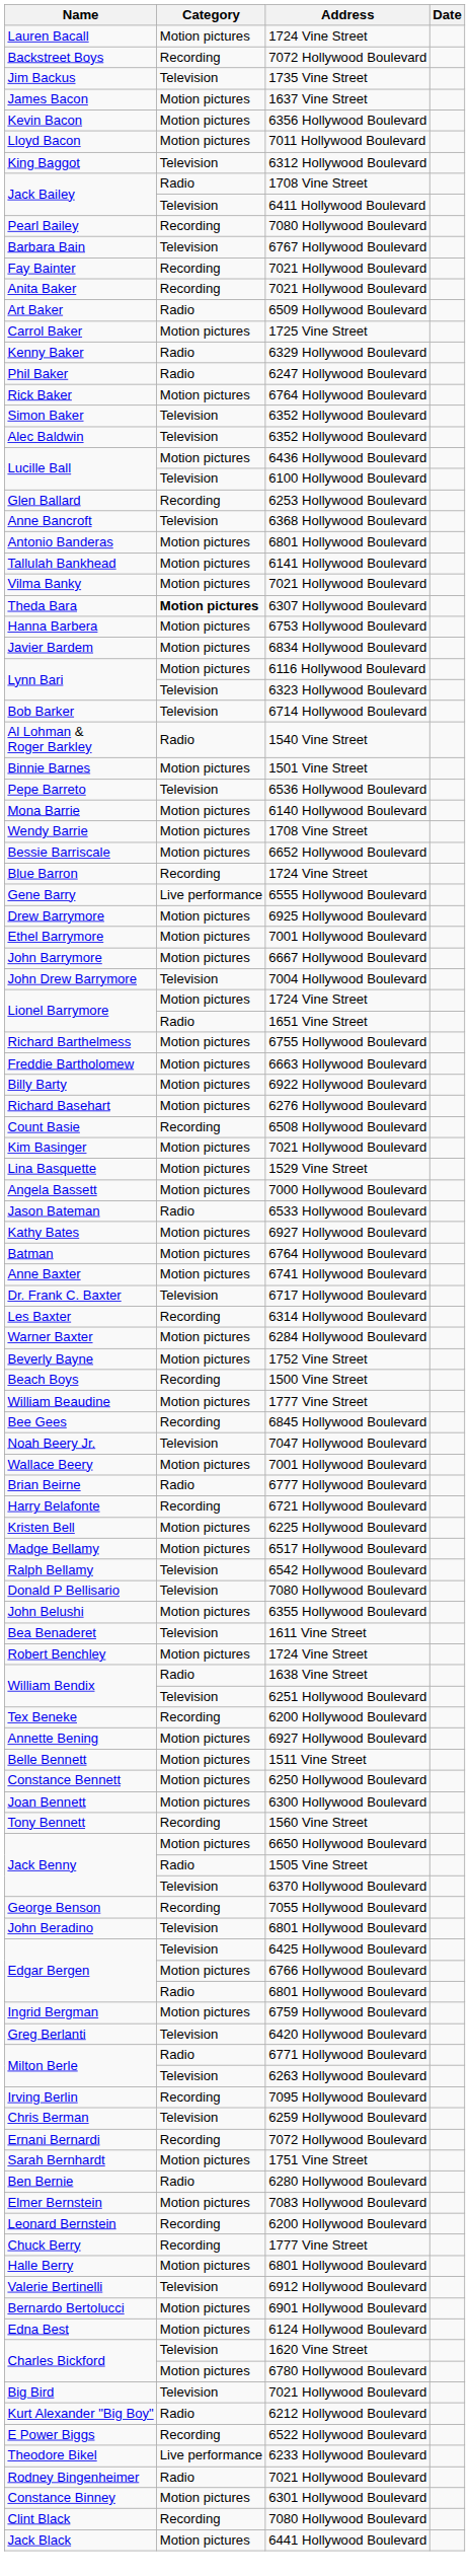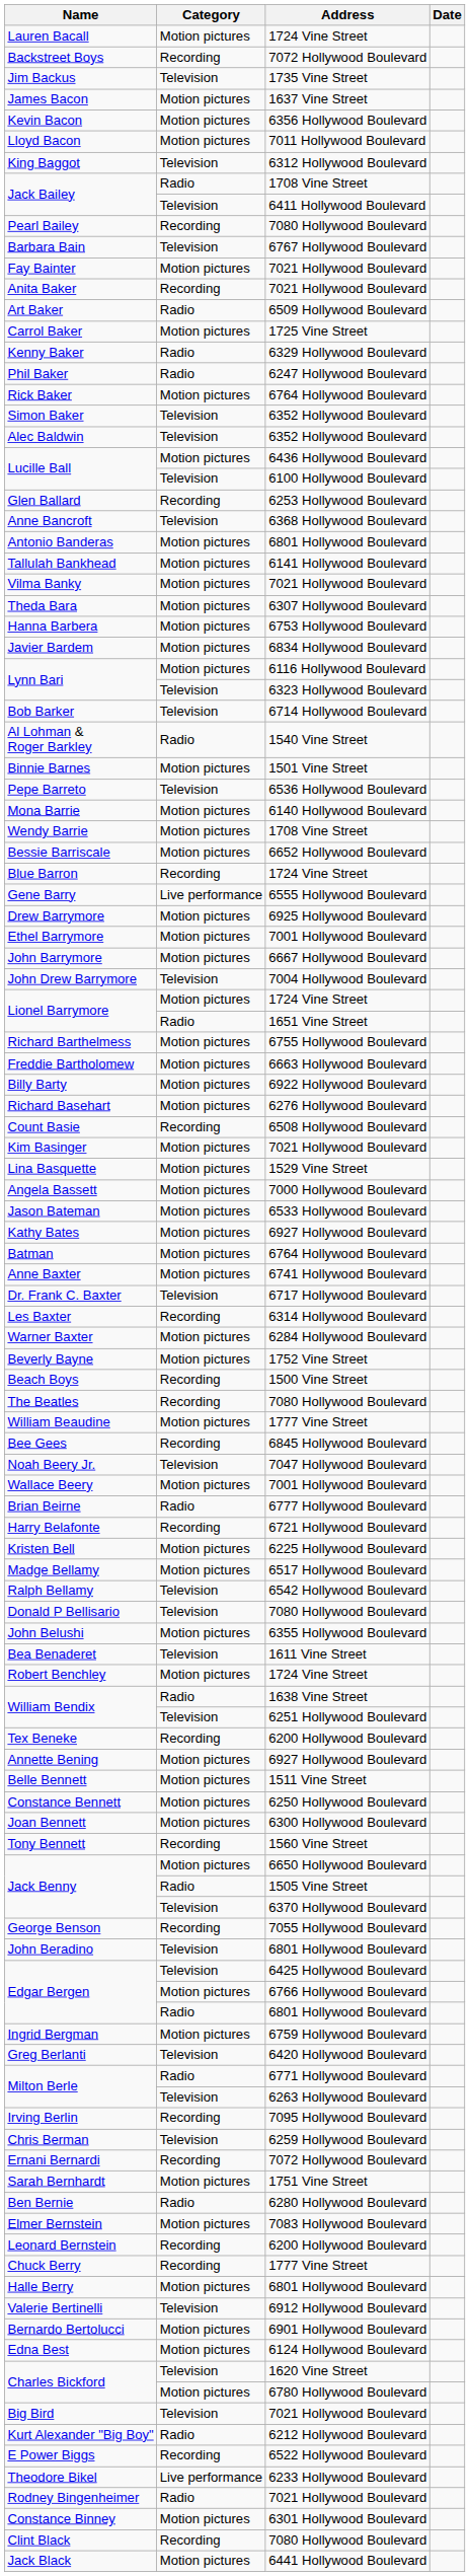 <table class="wikitable sortable" style="font-size: 100%;">
 <tr>
 <th>Name</th>
 <th>Category</th>
 <th>Address</th>
 <th>Date</th>
 </tr>
 <tr>
 <td><a href='#'>Lauren Bacall</a></td>
 <td>Motion pictures</td>
 <td>1724 Vine Street</td>
 <td></td>
 </tr>
 <tr>
 <td><a href='#'>Backstreet Boys</a></td>
 <td>Recording</td>
 <td>7072 Hollywood Boulevard</td>
 <td></td>
 </tr>
 <tr>
 <td><a href='#'>Jim Backus</a></td>
 <td>Television</td>
 <td>1735 Vine Street</td>
 <td></td>
 </tr>
 <tr>
 <td><a href='#'>James Bacon</a></td>
 <td>Motion pictures</td>
 <td>1637 Vine Street</td>
 <td></td>
 </tr>
 <tr>
 <td><a href='#'>Kevin Bacon</a></td>
 <td>Motion pictures</td>
 <td>6356 Hollywood Boulevard</td>
 <td></td>
 </tr>
 <tr>
 <td><a href='#'>Lloyd Bacon</a></td>
 <td>Motion pictures</td>
 <td>7011 Hollywood Boulevard</td>
 <td></td>
 </tr>
 <tr>
 <td><a href='#'>King Baggot</a></td>
 <td>Television</td>
 <td>6312 Hollywood Boulevard</td>
 <td></td>
 </tr>
 <tr>
 <td rowspan="2"><a href='#'>Jack Bailey</a></td>
 <td>Radio</td>
 <td>1708 Vine Street</td>
 <td></td>
 </tr>
 <tr>
 <td>Television</td>
 <td>6411 Hollywood Boulevard</td>
 <td></td>
 </tr>
 <tr>
 <td><a href='#'>Pearl Bailey</a></td>
 <td>Recording</td>
 <td>7080 Hollywood Boulevard</td>
 <td></td>
 </tr>
 <tr>
 <td><a href='#'>Barbara Bain</a></td>
 <td>Television</td>
 <td>6767 Hollywood Boulevard</td>
 <td></td>
 </tr>
 <tr>
 <td><a href='#'>Fay Bainter</a></td>
-<td>Recording</td>
+<td>Motion pictures</td>
 <td>7021 Hollywood Boulevard</td>
 <td></td>
 </tr>
 <tr>
 <td><a href='#'>Anita Baker</a></td>
 <td>Recording</td>
 <td>7021 Hollywood Boulevard</td>
 <td></td>
 </tr>
 <tr>
 <td><a href='#'>Art Baker</a></td>
 <td>Radio</td>
 <td>6509 Hollywood Boulevard</td>
 <td></td>
 </tr>
 <tr>
 <td><a href='#'>Carrol Baker</a></td>
 <td>Motion pictures</td>
 <td>1725 Vine Street</td>
 <td></td>
 </tr>
 <tr>
 <td><a href='#'>Kenny Baker</a></td>
 <td>Radio</td>
 <td>6329 Hollywood Boulevard</td>
 <td></td>
 </tr>
 <tr>
 <td><a href='#'>Phil Baker</a></td>
 <td>Radio</td>
 <td>6247 Hollywood Boulevard</td>
 <td></td>
 </tr>
 <tr>
 <td><a href='#'>Rick Baker</a></td>
 <td>Motion pictures</td>
 <td>6764 Hollywood Boulevard</td>
 <td></td>
 </tr>
 <tr>
 <td><a href='#'>Simon Baker</a></td>
 <td>Television</td>
 <td>6352 Hollywood Boulevard</td>
 <td></td>
 </tr>
 <tr>
 <td><a href='#'>Alec Baldwin</a></td>
 <td>Television</td>
 <td>6352 Hollywood Boulevard</td>
 <td></td>
 </tr>
 <tr>
 <td rowspan="2"><a href='#'>Lucille Ball</a></td>
 <td>Motion pictures</td>
 <td>6436 Hollywood Boulevard</td>
 <td></td>
 </tr>
 <tr>
 <td>Television</td>
 <td>6100 Hollywood Boulevard</td>
 <td></td>
 </tr>
 <tr>
 <td><a href='#'>Glen Ballard</a></td>
 <td>Recording</td>
 <td>6253 Hollywood Boulevard</td>
 <td></td>
 </tr>
 <tr>
 <td><a href='#'>Anne Bancroft</a></td>
 <td>Television</td>
 <td>6368 Hollywood Boulevard</td>
 <td></td>
 </tr>
 <tr>
 <td><a href='#'>Antonio Banderas</a></td>
 <td>Motion pictures</td>
 <td>6801 Hollywood Boulevard</td>
 <td></td>
 </tr>
 <tr>
 <td><a href='#'>Tallulah Bankhead</a></td>
 <td>Motion pictures</td>
 <td>6141 Hollywood Boulevard</td>
 <td></td>
 </tr>
 <tr>
 <td><a href='#'>Vilma Banky</a></td>
 <td>Motion pictures</td>
 <td>7021 Hollywood Boulevard</td>
 <td></td>
 </tr>
 <tr>
 <td><a href='#'>Theda Bara</a></td>
-<td><strong>Motion pictures</strong></td>
+<td>Motion pictures</td>
 <td>6307 Hollywood Boulevard</td>
 <td></td>
 </tr>
 <tr>
 <td><a href='#'>Hanna Barbera</a></td>
 <td>Motion pictures</td>
 <td>6753 Hollywood Boulevard</td>
 <td></td>
 </tr>
 <tr>
 <td><a href='#'>Javier Bardem</a></td>
 <td>Motion pictures</td>
 <td>6834 Hollywood Boulevard</td>
 <td></td>
 </tr>
 <tr>
 <td rowspan="2"><a href='#'>Lynn Bari</a></td>
 <td>Motion pictures</td>
 <td>6116 Hollywood Boulevard</td>
 <td></td>
 </tr>
 <tr>
 <td>Television</td>
 <td>6323 Hollywood Boulevard</td>
 <td></td>
 </tr>
 <tr>
 <td><a href='#'>Bob Barker</a></td>
 <td>Television</td>
 <td>6714 Hollywood Boulevard</td>
 <td></td>
 </tr>
 <tr>
 <td><span><a href='#'>Al Lohman</a> &<br><a href='#'>Roger Barkley</a></span></td>
 <td>Radio</td>
 <td>1540 Vine Street</td>
 <td></td>
 </tr>
 <tr>
 <td><a href='#'>Binnie Barnes</a></td>
 <td>Motion pictures</td>
 <td>1501 Vine Street</td>
 <td></td>
 </tr>
 <tr>
 <td><a href='#'>Pepe Barreto</a></td>
 <td>Television</td>
 <td>6536 Hollywood Boulevard</td>
 <td></td>
 </tr>
 <tr>
 <td><a href='#'>Mona Barrie</a></td>
 <td>Motion pictures</td>
 <td>6140 Hollywood Boulevard</td>
 <td></td>
 </tr>
 <tr>
 <td><a href='#'>Wendy Barrie</a></td>
 <td>Motion pictures</td>
 <td>1708 Vine Street</td>
 <td></td>
 </tr>
 <tr>
 <td><a href='#'>Bessie Barriscale</a></td>
 <td>Motion pictures</td>
 <td>6652 Hollywood Boulevard</td>
 <td></td>
 </tr>
 <tr>
 <td><a href='#'>Blue Barron</a></td>
 <td>Recording</td>
 <td>1724 Vine Street</td>
 <td></td>
 </tr>
 <tr>
 <td><a href='#'>Gene Barry</a></td>
 <td>Live performance</td>
 <td>6555 Hollywood Boulevard</td>
 <td></td>
 </tr>
 <tr>
 <td><a href='#'>Drew Barrymore</a></td>
 <td>Motion pictures</td>
 <td>6925 Hollywood Boulevard</td>
 <td></td>
 </tr>
 <tr>
 <td><a href='#'>Ethel Barrymore</a></td>
 <td>Motion pictures</td>
 <td>7001 Hollywood Boulevard</td>
 <td></td>
 </tr>
 <tr>
 <td><a href='#'>John Barrymore</a></td>
 <td>Motion pictures</td>
 <td>6667 Hollywood Boulevard</td>
 <td></td>
 </tr>
 <tr>
 <td><a href='#'>John Drew Barrymore</a></td>
 <td>Television</td>
 <td>7004 Hollywood Boulevard</td>
 <td></td>
 </tr>
 <tr>
 <td rowspan="2"><a href='#'>Lionel Barrymore</a></td>
 <td>Motion pictures</td>
 <td>1724 Vine Street</td>
 <td></td>
 </tr>
 <tr>
 <td>Radio</td>
 <td>1651 Vine Street</td>
 <td></td>
 </tr>
 <tr>
 <td><a href='#'>Richard Barthelmess</a></td>
 <td>Motion pictures</td>
 <td>6755 Hollywood Boulevard</td>
 <td></td>
 </tr>
 <tr>
 <td><a href='#'>Freddie Bartholomew</a></td>
 <td>Motion pictures</td>
 <td>6663 Hollywood Boulevard</td>
 <td></td>
 </tr>
 <tr>
 <td><a href='#'>Billy Barty</a></td>
 <td>Motion pictures</td>
 <td>6922 Hollywood Boulevard</td>
 <td></td>
 </tr>
 <tr>
 <td><a href='#'>Richard Basehart</a></td>
 <td>Motion pictures</td>
 <td>6276 Hollywood Boulevard</td>
 <td></td>
 </tr>
 <tr>
 <td><a href='#'>Count Basie</a></td>
 <td>Recording</td>
 <td>6508 Hollywood Boulevard</td>
 <td></td>
 </tr>
 <tr>
 <td><a href='#'>Kim Basinger</a></td>
 <td>Motion pictures</td>
 <td>7021 Hollywood Boulevard</td>
 <td></td>
 </tr>
 <tr>
 <td><a href='#'>Lina Basquette</a></td>
 <td>Motion pictures</td>
 <td>1529 Vine Street</td>
 <td></td>
 </tr>
 <tr>
 <td><a href='#'>Angela Bassett</a></td>
 <td>Motion pictures</td>
 <td>7000 Hollywood Boulevard</td>
 <td></td>
 </tr>
 <tr>
 <td><a href='#'>Jason Bateman</a></td>
-<td>Radio</td>
+<td>Motion pictures</td>
 <td>6533 Hollywood Boulevard</td>
 <td></td>
 </tr>
 <tr>
 <td><a href='#'>Kathy Bates</a></td>
 <td>Motion pictures</td>
 <td>6927 Hollywood Boulevard</td>
 <td></td>
 </tr>
 <tr>
 <td><a href='#'>Batman</a></td>
 <td>Motion pictures</td>
 <td>6764 Hollywood Boulevard</td>
 <td></td>
 </tr>
 <tr>
 <td><a href='#'>Anne Baxter</a></td>
 <td>Motion pictures</td>
 <td>6741 Hollywood Boulevard</td>
 <td></td>
 </tr>
 <tr>
 <td><a href='#'>Dr. Frank C. Baxter</a></td>
 <td>Television</td>
 <td>6717 Hollywood Boulevard</td>
 <td></td>
 </tr>
 <tr>
 <td><a href='#'>Les Baxter</a></td>
 <td>Recording</td>
 <td>6314 Hollywood Boulevard</td>
 <td></td>
 </tr>
 <tr>
 <td><a href='#'>Warner Baxter</a></td>
 <td>Motion pictures</td>
 <td>6284 Hollywood Boulevard</td>
 <td></td>
 </tr>
 <tr>
 <td><a href='#'>Beverly Bayne</a></td>
 <td>Motion pictures</td>
 <td>1752 Vine Street</td>
 <td></td>
 </tr>
 <tr>
 <td><a href='#'>Beach Boys</a></td>
 <td>Recording</td>
 <td>1500 Vine Street</td>
+<td></td>
+</tr>
+<tr>
+<td><a href='#'>The Beatles</a></td>
+<td>Recording</td>
+<td>7080 Hollywood Boulevard</td>
 <td></td>
 </tr>
 <tr>
 <td><a href='#'>William Beaudine</a></td>
 <td>Motion pictures</td>
 <td>1777 Vine Street</td>
 <td></td>
 </tr>
 <tr>
 <td><a href='#'>Bee Gees</a></td>
 <td>Recording</td>
 <td>6845 Hollywood Boulevard</td>
 <td></td>
 </tr>
 <tr>
 <td><a href='#'>Noah Beery Jr.</a></td>
 <td>Television</td>
 <td>7047 Hollywood Boulevard</td>
 <td></td>
 </tr>
 <tr>
 <td><a href='#'>Wallace Beery</a></td>
 <td>Motion pictures</td>
 <td>7001 Hollywood Boulevard</td>
 <td></td>
 </tr>
 <tr>
 <td><a href='#'>Brian Beirne</a></td>
 <td>Radio</td>
 <td>6777 Hollywood Boulevard</td>
 <td></td>
 </tr>
 <tr>
 <td><a href='#'>Harry Belafonte</a></td>
 <td>Recording</td>
 <td>6721 Hollywood Boulevard</td>
 <td></td>
 </tr>
 <tr>
 <td><a href='#'>Kristen Bell</a></td>
 <td>Motion pictures</td>
 <td>6225 Hollywood Boulevard</td>
 <td></td>
 </tr>
 <tr>
 <td><a href='#'>Madge Bellamy</a></td>
 <td>Motion pictures</td>
 <td>6517 Hollywood Boulevard</td>
 <td></td>
 </tr>
 <tr>
 <td><a href='#'>Ralph Bellamy</a></td>
 <td>Television</td>
 <td>6542 Hollywood Boulevard</td>
 <td></td>
 </tr>
 <tr>
 <td><a href='#'>Donald P Bellisario</a></td>
 <td>Television</td>
 <td>7080 Hollywood Boulevard</td>
 <td></td>
 </tr>
 <tr>
 <td><a href='#'>John Belushi</a></td>
 <td>Motion pictures</td>
 <td>6355 Hollywood Boulevard</td>
 <td></td>
 </tr>
 <tr>
 <td><a href='#'>Bea Benaderet</a></td>
 <td>Television</td>
 <td>1611 Vine Street</td>
 <td></td>
 </tr>
 <tr>
 <td><a href='#'>Robert Benchley</a></td>
 <td>Motion pictures</td>
 <td>1724 Vine Street</td>
 <td></td>
 </tr>
 <tr>
 <td rowspan="2"><a href='#'>William Bendix</a></td>
 <td>Radio</td>
 <td>1638 Vine Street</td>
 <td></td>
 </tr>
 <tr>
 <td>Television</td>
 <td>6251 Hollywood Boulevard</td>
 <td></td>
 </tr>
 <tr>
 <td><a href='#'>Tex Beneke</a></td>
 <td>Recording</td>
 <td>6200 Hollywood Boulevard</td>
 <td></td>
 </tr>
 <tr>
 <td><a href='#'>Annette Bening</a></td>
 <td>Motion pictures</td>
 <td>6927 Hollywood Boulevard</td>
 <td></td>
 </tr>
 <tr>
 <td><a href='#'>Belle Bennett</a></td>
 <td>Motion pictures</td>
 <td>1511 Vine Street</td>
 <td></td>
 </tr>
 <tr>
 <td><a href='#'>Constance Bennett</a></td>
 <td>Motion pictures</td>
 <td>6250 Hollywood Boulevard</td>
 <td></td>
 </tr>
 <tr>
 <td><a href='#'>Joan Bennett</a></td>
 <td>Motion pictures</td>
 <td>6300 Hollywood Boulevard</td>
 <td></td>
 </tr>
 <tr>
 <td><a href='#'>Tony Bennett</a></td>
 <td>Recording</td>
 <td>1560 Vine Street</td>
 <td></td>
 </tr>
 <tr>
 <td rowspan="3"><a href='#'>Jack Benny</a></td>
 <td>Motion pictures</td>
 <td>6650 Hollywood Boulevard</td>
 <td></td>
 </tr>
 <tr>
 <td>Radio</td>
 <td>1505 Vine Street</td>
 <td></td>
 </tr>
 <tr>
 <td>Television</td>
 <td>6370 Hollywood Boulevard</td>
 <td></td>
 </tr>
 <tr>
 <td><a href='#'>George Benson</a></td>
 <td>Recording</td>
 <td>7055 Hollywood Boulevard</td>
 <td></td>
 </tr>
 <tr>
 <td><a href='#'>John Beradino</a></td>
 <td>Television</td>
 <td>6801 Hollywood Boulevard</td>
 <td></td>
 </tr>
 <tr>
 <td rowspan="3"><a href='#'>Edgar Bergen</a></td>
 <td>Television</td>
 <td>6425 Hollywood Boulevard</td>
 <td></td>
 </tr>
 <tr>
 <td>Motion pictures</td>
 <td>6766 Hollywood Boulevard</td>
 <td></td>
 </tr>
 <tr>
 <td>Radio</td>
 <td>6801 Hollywood Boulevard</td>
 <td></td>
 </tr>
 <tr>
 <td><a href='#'>Ingrid Bergman</a></td>
 <td>Motion pictures</td>
 <td>6759 Hollywood Boulevard</td>
 <td></td>
 </tr>
 <tr>
 <td><a href='#'>Greg Berlanti</a></td>
 <td>Television</td>
 <td>6420 Hollywood Boulevard</td>
 <td></td>
 </tr>
 <tr>
 <td rowspan="2"><a href='#'>Milton Berle</a></td>
 <td>Radio</td>
 <td>6771 Hollywood Boulevard</td>
 <td></td>
 </tr>
 <tr>
 <td>Television</td>
 <td>6263 Hollywood Boulevard</td>
 <td></td>
 </tr>
 <tr>
 <td><a href='#'>Irving Berlin</a></td>
 <td>Recording</td>
 <td>7095 Hollywood Boulevard</td>
 <td></td>
 </tr>
 <tr>
 <td><a href='#'>Chris Berman</a></td>
 <td>Television</td>
 <td>6259 Hollywood Boulevard</td>
 <td></td>
 </tr>
 <tr>
 <td><a href='#'>Ernani Bernardi</a></td>
 <td>Recording</td>
 <td>7072 Hollywood Boulevard</td>
 <td></td>
 </tr>
 <tr>
 <td><a href='#'>Sarah Bernhardt</a></td>
 <td>Motion pictures</td>
 <td>1751 Vine Street</td>
 <td></td>
 </tr>
 <tr>
 <td><a href='#'>Ben Bernie</a></td>
 <td>Radio</td>
 <td>6280 Hollywood Boulevard</td>
 <td></td>
 </tr>
 <tr>
 <td><a href='#'>Elmer Bernstein</a></td>
 <td>Motion pictures</td>
 <td>7083 Hollywood Boulevard</td>
 <td></td>
 </tr>
 <tr>
 <td><a href='#'>Leonard Bernstein</a></td>
 <td>Recording</td>
 <td>6200 Hollywood Boulevard</td>
 <td></td>
 </tr>
 <tr>
 <td><a href='#'>Chuck Berry</a></td>
 <td>Recording</td>
 <td>1777 Vine Street</td>
 <td></td>
 </tr>
 <tr>
 <td><a href='#'>Halle Berry</a></td>
 <td>Motion pictures</td>
 <td>6801 Hollywood Boulevard</td>
 <td></td>
 </tr>
 <tr>
 <td><a href='#'>Valerie Bertinelli</a></td>
 <td>Television</td>
 <td>6912 Hollywood Boulevard</td>
 <td></td>
 </tr>
 <tr>
 <td><a href='#'>Bernardo Bertolucci</a></td>
 <td>Motion pictures</td>
 <td>6901 Hollywood Boulevard</td>
 <td></td>
 </tr>
 <tr>
 <td><a href='#'>Edna Best</a></td>
 <td>Motion pictures</td>
 <td>6124 Hollywood Boulevard</td>
 <td></td>
 </tr>
 <tr>
 <td rowspan="2"><a href='#'>Charles Bickford</a></td>
 <td>Television</td>
 <td>1620 Vine Street</td>
 <td></td>
 </tr>
 <tr>
 <td>Motion pictures</td>
 <td>6780 Hollywood Boulevard</td>
 <td></td>
 </tr>
 <tr>
 <td><a href='#'>Big Bird</a></td>
 <td>Television</td>
 <td>7021 Hollywood Boulevard</td>
 <td></td>
 </tr>
 <tr>
 <td><a href='#'>Kurt Alexander "Big Boy"</a></td>
 <td>Radio</td>
 <td>6212 Hollywood Boulevard</td>
 <td></td>
 </tr>
 <tr>
 <td><a href='#'>E Power Biggs</a></td>
 <td>Recording</td>
 <td>6522 Hollywood Boulevard</td>
 <td></td>
 </tr>
 <tr>
 <td><a href='#'>Theodore Bikel</a></td>
 <td>Live performance</td>
 <td>6233 Hollywood Boulevard</td>
 <td></td>
 </tr>
 <tr>
 <td><a href='#'>Rodney Bingenheimer</a></td>
 <td>Radio</td>
 <td>7021 Hollywood Boulevard</td>
 <td></td>
 </tr>
 <tr>
 <td><a href='#'>Constance Binney</a></td>
 <td>Motion pictures</td>
 <td>6301 Hollywood Boulevard</td>
 <td></td>
 </tr>
 <tr>
 <td><a href='#'>Clint Black</a></td>
 <td>Recording</td>
 <td>7080 Hollywood Boulevard</td>
 <td></td>
 </tr>
 <tr>
 <td><a href='#'>Jack Black</a></td>
 <td>Motion pictures</td>
 <td>6441 Hollywood Boulevard</td>
 <td></td>
 </tr>
 </table>
